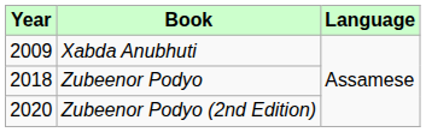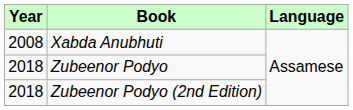 <table class="wikitable">
 <tr style="background:#cfc; text-align:center;">
 <td><strong>Year</strong></td>
 <td><strong>Book</strong></td>
 <td><strong>Language</strong></td>
 </tr>
 <tr>
-<td>2009</td>
+<td>2008</td>
 <td><em>Xabda Anubhuti</em></td>
 <td rowspan="3">Assamese</td>
 </tr>
 <tr>
 <td>2018</td>
 <td><em>Zubeenor Podyo</em></td>
 </tr>
 <tr>
-<td>2020</td>
+<td>2018</td>
 <td><em>Zubeenor Podyo (2nd Edition)</em></td>
 </tr>
 </table>
